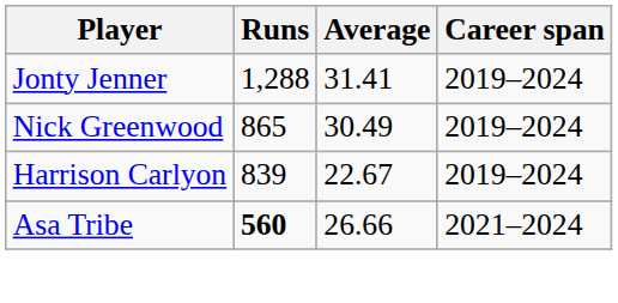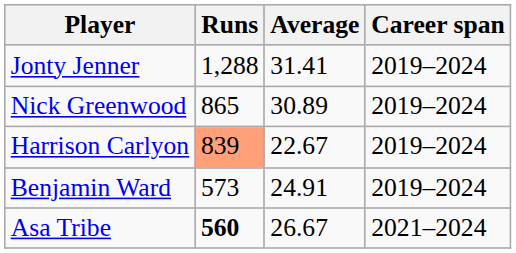 <table class="wikitable">
 <tr>
 <th>Player</th>
 <th>Runs</th>
 <th>Average</th>
 <th>Career span</th>
 </tr>
 <tr>
 <td><a href='#'>Jonty Jenner</a></td>
 <td>1,288</td>
 <td>31.41</td>
 <td>2019–2024</td>
 </tr>
 <tr>
 <td><a href='#'>Nick Greenwood</a></td>
 <td>865</td>
-<td>30.49</td>
+<td>30.89</td>
 <td>2019–2024</td>
 </tr>
 <tr>
 <td><a href='#'>Harrison Carlyon</a></td>
-<td>839</td>
+<td style="background: lightsalmon;">839</td>
 <td>22.67</td>
+<td>2019–2024</td>
+</tr>
+<tr>
+<td><a href='#'>Benjamin Ward</a></td>
+<td>573</td>
+<td>24.91</td>
 <td>2019–2024</td>
 </tr>
 <tr>
 <td><a href='#'>Asa Tribe</a></td>
 <td><strong>560</strong></td>
-<td>26.66</td>
+<td>26.67</td>
 <td>2021–2024</td>
 </tr>
 </table>
